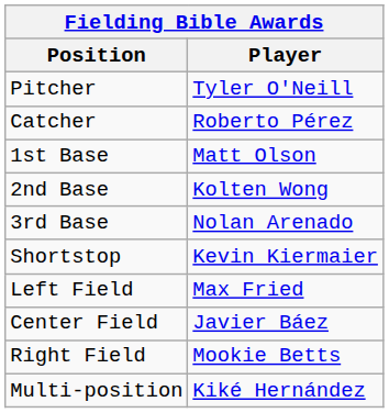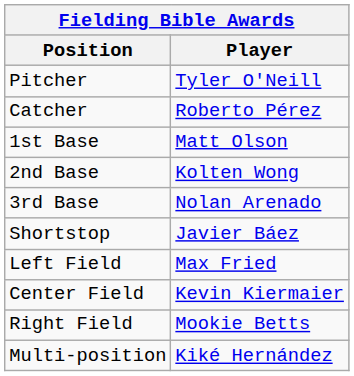 <table class="wikitable">
 <tr>
 <th colspan="9"><a href='#'>Fielding Bible Awards</a></th>
 </tr>
 <tr>
 <th>Position</th>
 <th>Player</th>
 </tr>
 <tr>
 <td>Pitcher</td>
 <td><a href='#'>Tyler O'Neill</a></td>
 </tr>
 <tr>
 <td>Catcher</td>
 <td><a href='#'>Roberto Pérez</a></td>
 </tr>
 <tr>
 <td>1st Base</td>
 <td><a href='#'>Matt Olson</a></td>
 </tr>
 <tr>
 <td>2nd Base</td>
 <td><a href='#'>Kolten Wong</a></td>
 </tr>
 <tr>
 <td>3rd Base</td>
 <td><a href='#'>Nolan Arenado</a></td>
 </tr>
 <tr>
 <td>Shortstop</td>
-<td><a href='#'>Kevin Kiermaier</a></td>
+<td><a href='#'>Javier Báez</a></td>
 </tr>
 <tr>
 <td>Left Field</td>
 <td><a href='#'>Max Fried</a></td>
 </tr>
 <tr>
 <td>Center Field</td>
-<td><a href='#'>Javier Báez</a></td>
+<td><a href='#'>Kevin Kiermaier</a></td>
 </tr>
 <tr>
 <td>Right Field</td>
 <td><a href='#'>Mookie Betts</a></td>
 </tr>
 <tr>
 <td>Multi-position</td>
 <td><a href='#'>Kiké Hernández</a></td>
 </tr>
 </table>
